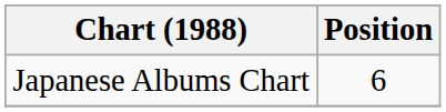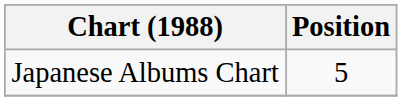 <table class="wikitable" style="text-align:center;">
 <tr>
 <th>Chart (1988)</th>
 <th>Position</th>
 </tr>
 <tr>
 <td align="left">Japanese Albums Chart</td>
-<td>6</td>
+<td>5</td>
 </tr>
 <tr>
 </tr>
 </table>
